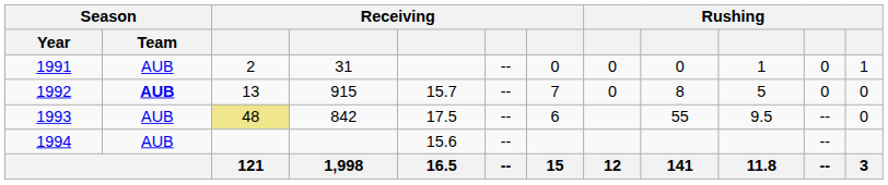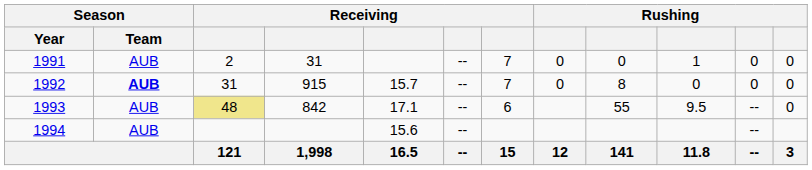 <table class= "wikitable sortable" float="left" border="1" style="text-align:center; width:45%;">
 <tr>
 <th colspan=2>Season</th>
 <th colspan=5>Receiving</th>
 <th colspan=5>Rushing</th>
 </tr>
 <tr>
 <th>Year</th>
 <th>Team</th>
 <th></th>
 <th></th>
 <th></th>
 <th></th>
 <th></th>
 <th></th>
 <th></th>
 <th></th>
 <th></th>
 <th></th>
 </tr>
 <tr>
 <td><a href='#'>1991</a></td>
 <td><a href='#'>AUB</a></td>
 <td>2</td>
 <td>31</td>
 <td></td>
 <td>--</td>
-<td>0</td>
+<td>7</td>
 <td>0</td>
 <td>0</td>
 <td>1</td>
 <td>0</td>
-<td>1</td>
+<td>0</td>
 </tr>
 <tr>
 <td><a href='#'>1992</a></td>
 <td><strong><a href='#'>AUB</a></strong></td>
-<td>13</td>
+<td>31</td>
 <td>915</td>
 <td>15.7</td>
 <td>--</td>
 <td>7</td>
 <td>0</td>
 <td>8</td>
-<td>5</td>
+<td>0</td>
 <td>0</td>
 <td>0</td>
 </tr>
 <tr>
 <td><a href='#'>1993</a></td>
 <td><a href='#'>AUB</a></td>
 <td style="background: khaki;">48</td>
 <td>842</td>
-<td>17.5</td>
+<td>17.1</td>
 <td>--</td>
 <td>6</td>
 <td></td>
 <td>55</td>
 <td>9.5</td>
 <td>--</td>
 <td>0</td>
 </tr>
 <tr>
 <td><a href='#'>1994</a></td>
 <td><a href='#'>AUB</a></td>
 <td></td>
 <td></td>
 <td>15.6</td>
 <td>--</td>
 <td></td>
 <td></td>
 <td></td>
 <td></td>
 <td>--</td>
 <td></td>
 </tr>
 <tr class="sortbottom">
 <th colspan="2"></th>
 <th>121</th>
 <th>1,998</th>
 <th>16.5</th>
 <th>--</th>
 <th>15</th>
 <th>12</th>
 <th>141</th>
 <th>11.8</th>
 <th>--</th>
 <th>3</th>
 </tr>
 </table>
